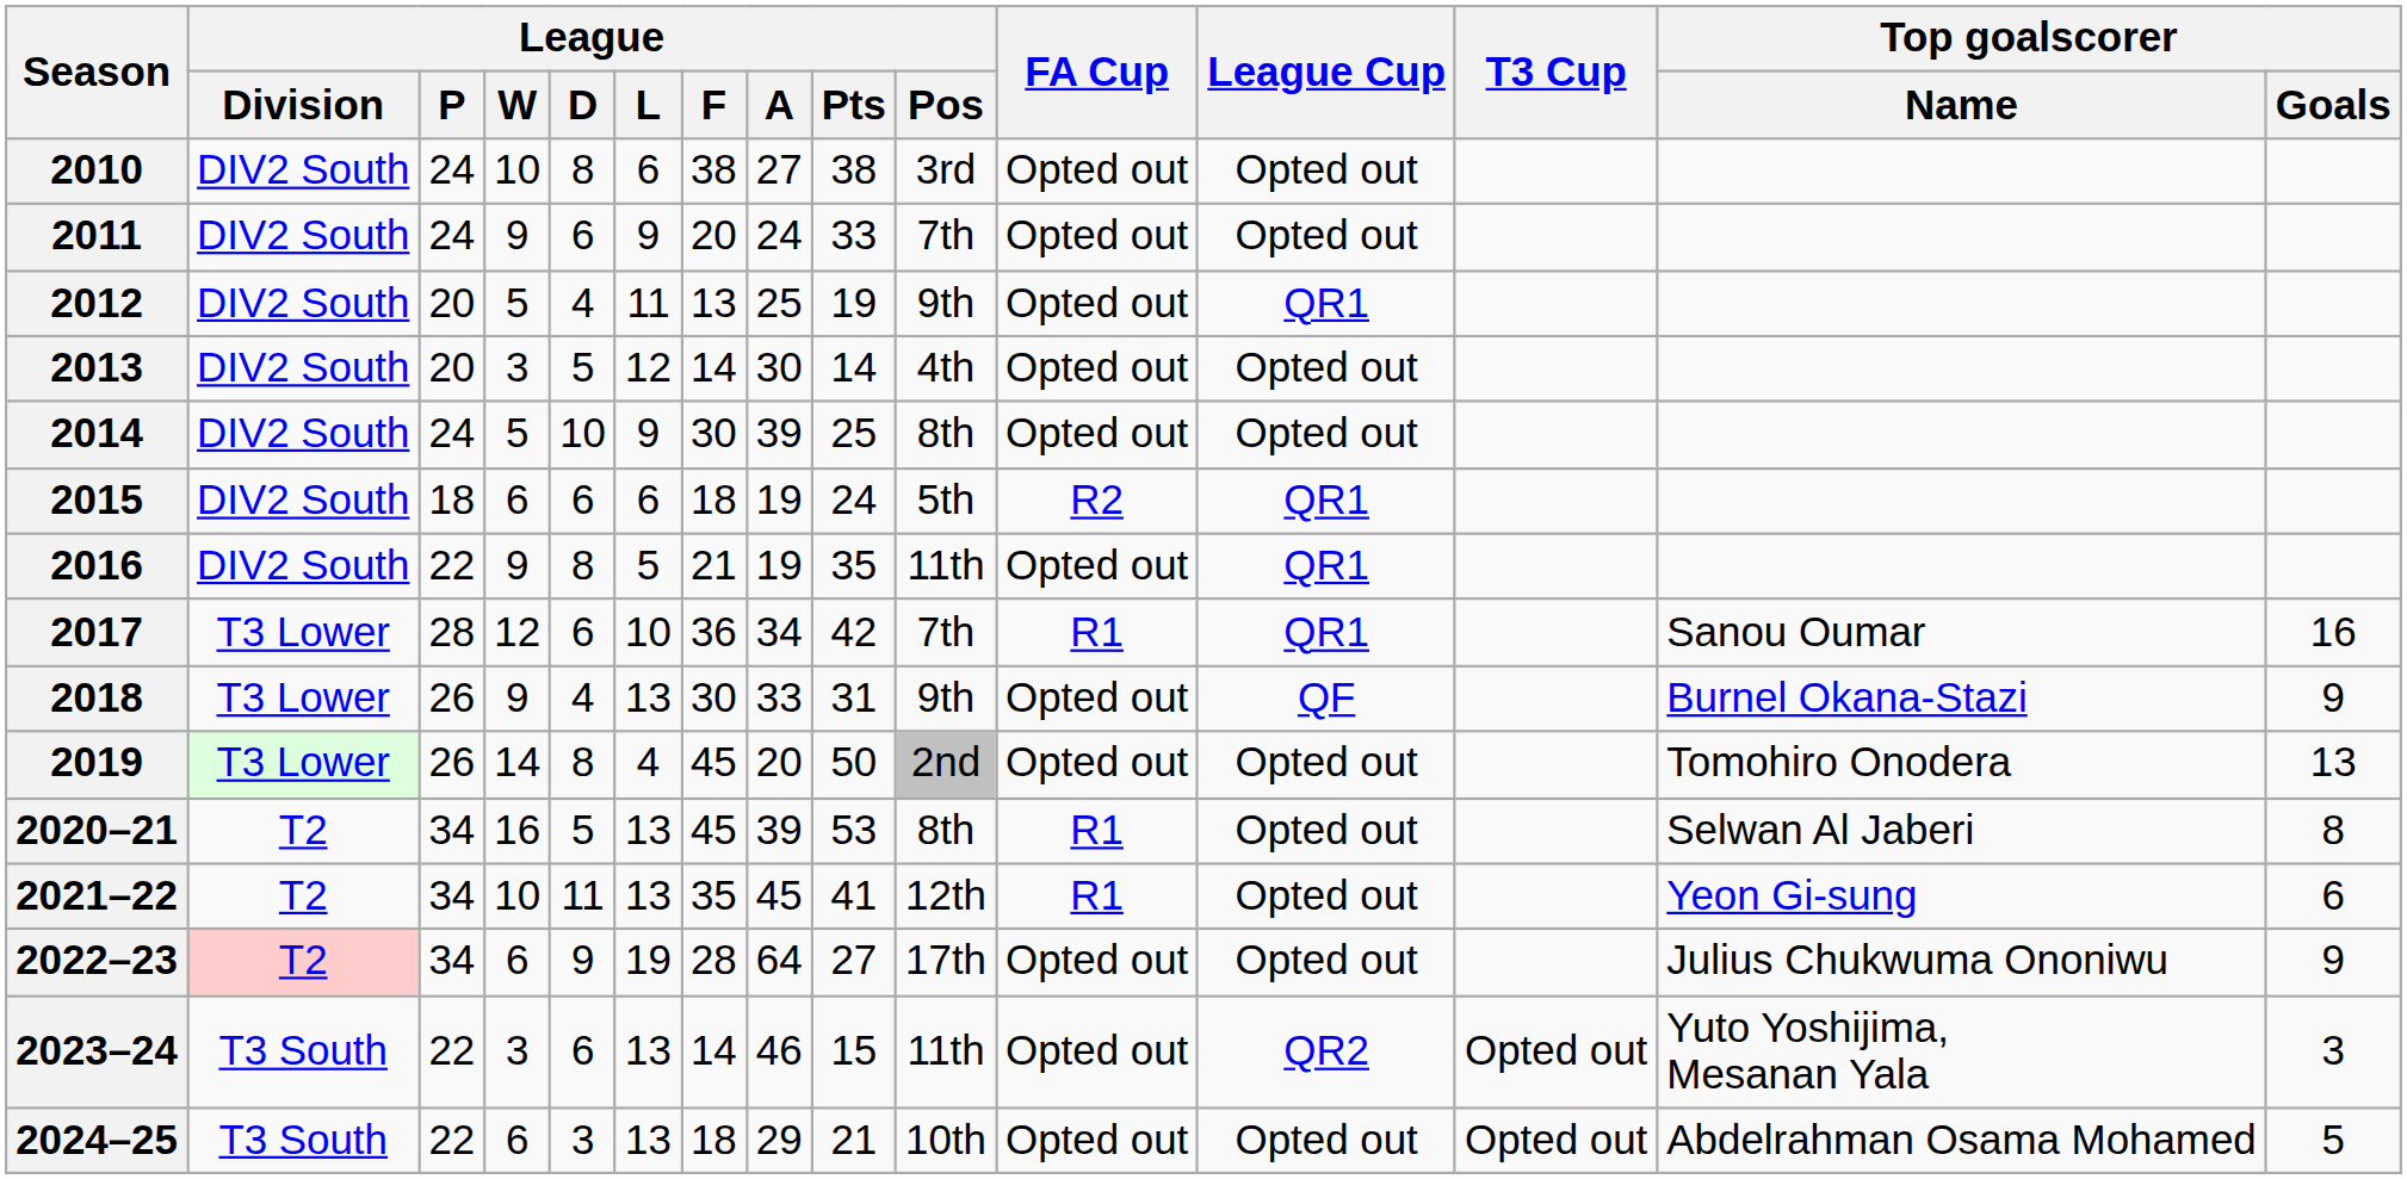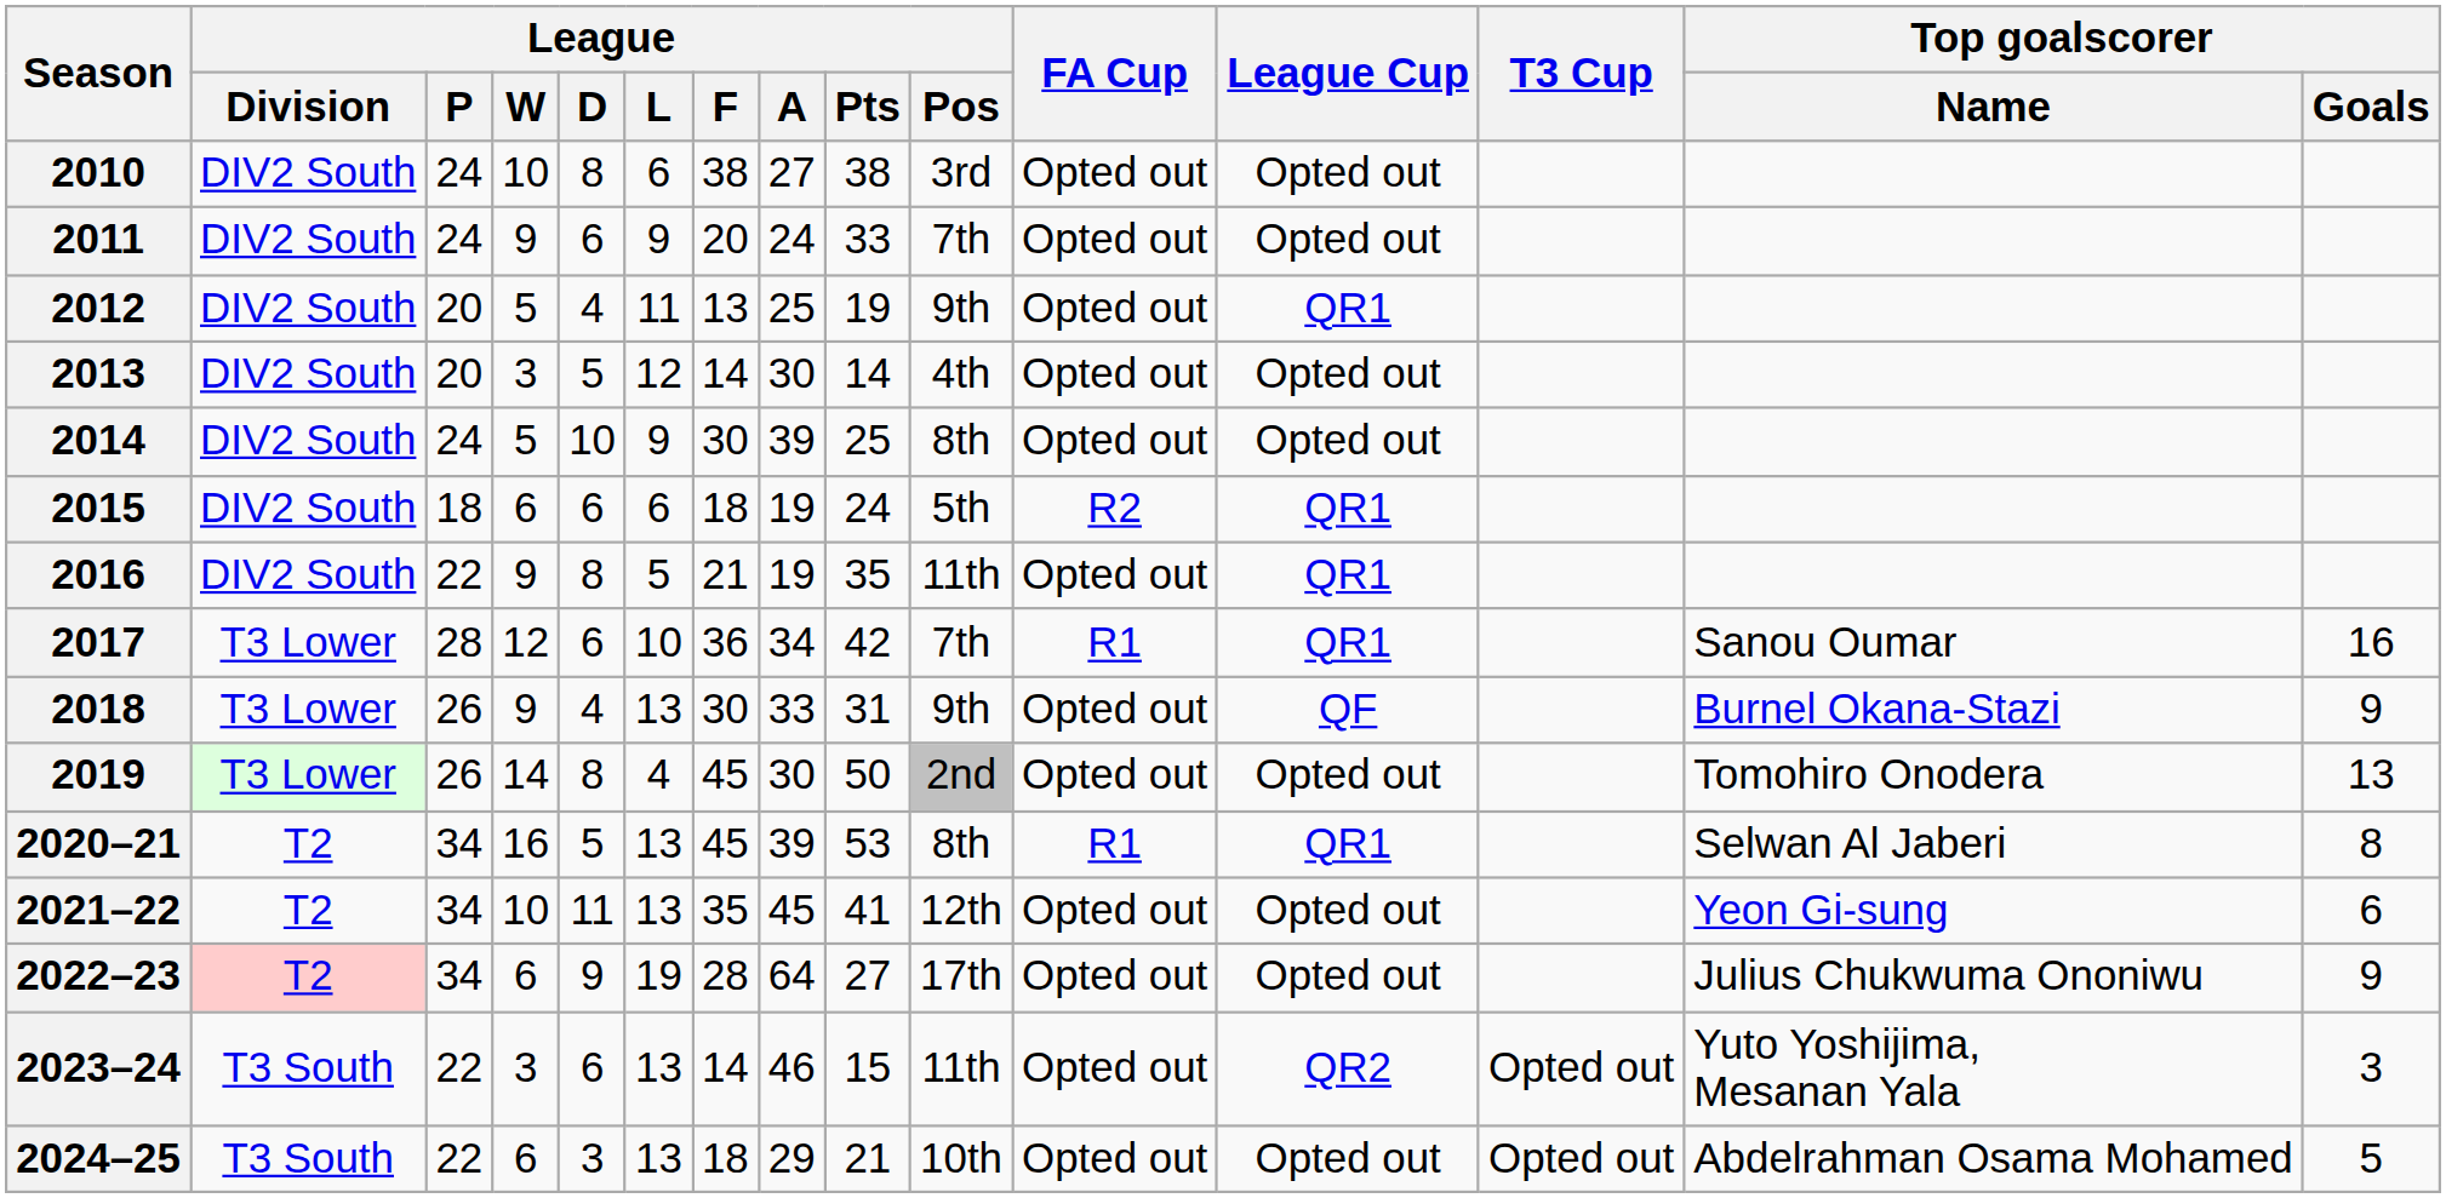 <table class="wikitable" style="text-align: center">
 <tr>
 <th rowspan=2>Season</th>
 <th colspan=9>League</th>
 <th rowspan=2><a href='#'>FA Cup</a></th>
 <th rowspan=2><a href='#'>League Cup</a></th>
 <th rowspan=2><a href='#'>T3 Cup</a></th>
 <th colspan=2>Top goalscorer</th>
 </tr>
 <tr>
 <th>Division</th>
 <th>P</th>
 <th>W</th>
 <th>D</th>
 <th>L</th>
 <th>F</th>
 <th>A</th>
 <th>Pts</th>
 <th>Pos</th>
 <th>Name</th>
 <th>Goals</th>
 </tr>
 <tr>
 <th>2010</th>
 <td><a href='#'>DIV2 South</a></td>
 <td>24</td>
 <td>10</td>
 <td>8</td>
 <td>6</td>
 <td>38</td>
 <td>27</td>
 <td>38</td>
 <td>3rd</td>
 <td>Opted out</td>
 <td>Opted out</td>
 <td></td>
 <td></td>
 <td></td>
 </tr>
 <tr>
 <th>2011</th>
 <td><a href='#'>DIV2 South</a></td>
 <td>24</td>
 <td>9</td>
 <td>6</td>
 <td>9</td>
 <td>20</td>
 <td>24</td>
 <td>33</td>
 <td>7th</td>
 <td>Opted out</td>
 <td>Opted out</td>
 <td></td>
 <td></td>
 <td></td>
 </tr>
 <tr>
 <th>2012</th>
 <td><a href='#'>DIV2 South</a></td>
 <td>20</td>
 <td>5</td>
 <td>4</td>
 <td>11</td>
 <td>13</td>
 <td>25</td>
 <td>19</td>
 <td>9th</td>
 <td>Opted out</td>
 <td><a href='#'>QR1</a></td>
 <td></td>
 <td></td>
 <td></td>
 </tr>
 <tr>
 <th>2013</th>
 <td><a href='#'>DIV2 South</a></td>
 <td>20</td>
 <td>3</td>
 <td>5</td>
 <td>12</td>
 <td>14</td>
 <td>30</td>
 <td>14</td>
 <td>4th</td>
 <td>Opted out</td>
 <td>Opted out</td>
 <td></td>
 <td></td>
 <td></td>
 </tr>
 <tr>
 <th>2014</th>
 <td><a href='#'>DIV2 South</a></td>
 <td>24</td>
 <td>5</td>
 <td>10</td>
 <td>9</td>
 <td>30</td>
 <td>39</td>
 <td>25</td>
 <td>8th</td>
 <td>Opted out</td>
 <td>Opted out</td>
 <td></td>
 <td></td>
 <td></td>
 </tr>
 <tr>
 <th>2015</th>
 <td><a href='#'>DIV2 South</a></td>
 <td>18</td>
 <td>6</td>
 <td>6</td>
 <td>6</td>
 <td>18</td>
 <td>19</td>
 <td>24</td>
 <td>5th</td>
 <td><a href='#'>R2</a></td>
 <td><a href='#'>QR1</a></td>
 <td></td>
 <td></td>
 <td></td>
 </tr>
 <tr>
 <th>2016</th>
 <td><a href='#'>DIV2 South</a></td>
 <td>22</td>
 <td>9</td>
 <td>8</td>
 <td>5</td>
 <td>21</td>
 <td>19</td>
 <td>35</td>
 <td>11th</td>
 <td>Opted out</td>
 <td><a href='#'>QR1</a></td>
 <td></td>
 <td></td>
 <td></td>
 </tr>
 <tr>
 <th>2017</th>
 <td><a href='#'>T3 Lower</a></td>
 <td>28</td>
 <td>12</td>
 <td>6</td>
 <td>10</td>
 <td>36</td>
 <td>34</td>
 <td>42</td>
 <td>7th</td>
 <td><a href='#'>R1</a></td>
 <td><a href='#'>QR1</a></td>
 <td></td>
 <td align=left> Sanou Oumar</td>
 <td>16</td>
 </tr>
 <tr>
 <th>2018</th>
 <td><a href='#'>T3 Lower</a></td>
 <td>26</td>
 <td>9</td>
 <td>4</td>
 <td>13</td>
 <td>30</td>
 <td>33</td>
 <td>31</td>
 <td>9th</td>
 <td>Opted out</td>
 <td><a href='#'>QF</a></td>
 <td></td>
 <td align=left> <a href='#'>Burnel Okana-Stazi</a></td>
 <td>9</td>
 </tr>
 <tr>
 <th>2019</th>
 <td bgcolor="#DDFFDD"><a href='#'>T3 Lower</a></td>
 <td>26</td>
 <td>14</td>
 <td>8</td>
 <td>4</td>
 <td>45</td>
-<td>20</td>
+<td>30</td>
 <td>50</td>
 <td bgcolor=silver>2nd</td>
 <td>Opted out</td>
 <td>Opted out</td>
 <td></td>
 <td align="left"> Tomohiro Onodera</td>
 <td>13</td>
 </tr>
 <tr>
 <th>2020–21</th>
 <td><a href='#'>T2</a></td>
 <td>34</td>
 <td>16</td>
 <td>5</td>
 <td>13</td>
 <td>45</td>
 <td>39</td>
 <td>53</td>
 <td>8th</td>
 <td><a href='#'>R1</a></td>
-<td>Opted out</td>
+<td><a href='#'>QR1</a></td>
 <td></td>
 <td align="left"> Selwan Al Jaberi</td>
 <td>8</td>
 </tr>
 <tr>
 <th>2021–22</th>
 <td><a href='#'>T2</a></td>
 <td>34</td>
 <td>10</td>
 <td>11</td>
 <td>13</td>
 <td>35</td>
 <td>45</td>
 <td>41</td>
 <td>12th</td>
-<td><a href='#'>R1</a></td>
+<td>Opted out</td>
 <td>Opted out</td>
 <td></td>
 <td align="left"> <a href='#'>Yeon Gi-sung</a></td>
 <td>6</td>
 </tr>
 <tr>
 <th>2022–23</th>
 <td bgcolor="#FFCCCC"><a href='#'>T2</a></td>
 <td>34</td>
 <td>6</td>
 <td>9</td>
 <td>19</td>
 <td>28</td>
 <td>64</td>
 <td>27</td>
 <td>17th</td>
 <td>Opted out</td>
 <td>Opted out</td>
 <td></td>
 <td align="left"> Julius Chukwuma Ononiwu</td>
 <td>9</td>
 </tr>
 <tr>
 <th>2023–24</th>
 <td><a href='#'>T3 South</a></td>
 <td>22</td>
 <td>3</td>
 <td>6</td>
 <td>13</td>
 <td>14</td>
 <td>46</td>
 <td>15</td>
 <td>11th</td>
 <td>Opted out</td>
 <td><a href='#'>QR2</a></td>
 <td>Opted out</td>
 <td align="left"> Yuto Yoshijima,<br> Mesanan Yala</td>
 <td>3</td>
 </tr>
 <tr>
 <th>2024–25</th>
 <td><a href='#'>T3 South</a></td>
 <td>22</td>
 <td>6</td>
 <td>3</td>
 <td>13</td>
 <td>18</td>
 <td>29</td>
 <td>21</td>
 <td>10th</td>
 <td>Opted out</td>
 <td>Opted out</td>
 <td>Opted out</td>
 <td align="left"> Abdelrahman Osama Mohamed</td>
 <td>5</td>
 </tr>
 </table>
